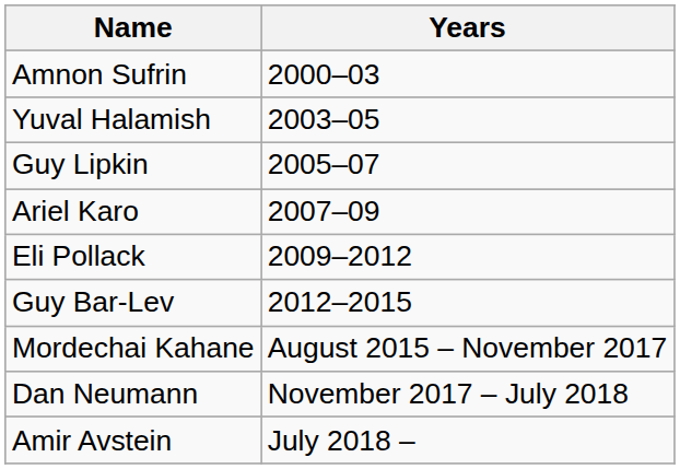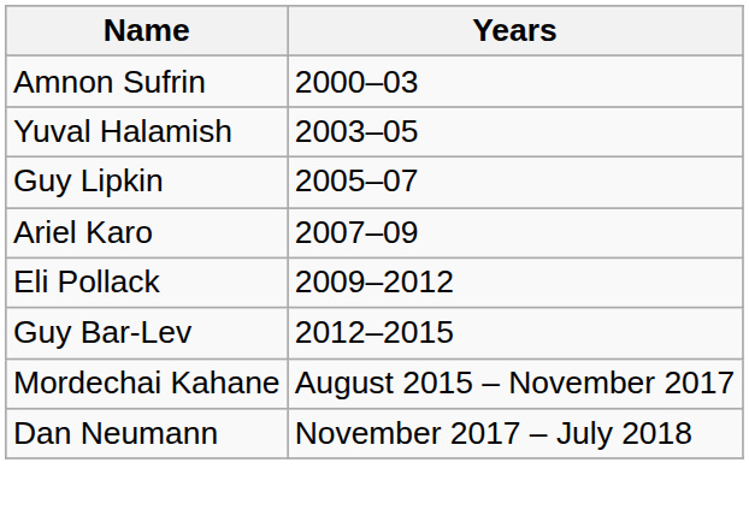 <table class="wikitable">
 <tr>
 <th>Name</th>
 <th>Years</th>
 </tr>
 <tr>
 <td>Amnon Sufrin</td>
 <td>2000–03</td>
 </tr>
 <tr>
 <td>Yuval Halamish</td>
 <td>2003–05</td>
 </tr>
 <tr>
 <td>Guy Lipkin</td>
 <td>2005–07</td>
 </tr>
 <tr>
 <td>Ariel Karo</td>
 <td>2007–09</td>
 </tr>
 <tr>
 <td>Eli Pollack</td>
 <td>2009–2012</td>
 </tr>
 <tr>
 <td>Guy Bar-Lev</td>
 <td>2012–2015</td>
 </tr>
 <tr>
 <td>Mordechai Kahane</td>
 <td>August 2015 – November 2017</td>
 </tr>
 <tr>
 <td>Dan Neumann</td>
 <td>November 2017 – July 2018</td>
 </tr>
-<tr>
-<td>Amir Avstein</td>
-<td>July 2018 –</td>
-</tr>
 </table>
